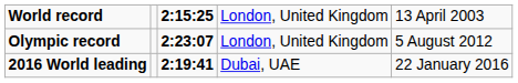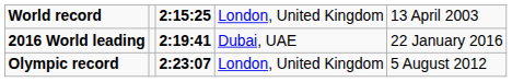 <table class="wikitable">
 <tr>
 <td><strong>World record</strong></td>
 <td></td>
 <td><strong>2:15:25</strong></td>
 <td><a href='#'>London</a>, United Kingdom</td>
 <td>13 April 2003</td>
 </tr>
 <tr>
+<td><strong>2016 World leading</strong></td>
+<td></td>
+<td><strong>2:19:41</strong></td>
+<td><a href='#'>Dubai</a>, UAE</td>
+<td>22 January 2016</td>
+</tr>
+<tr>
 <td><strong>Olympic record</strong></td>
 <td></td>
 <td><strong>2:23:07</strong></td>
 <td><a href='#'>London</a>, United Kingdom</td>
 <td>5 August 2012</td>
 </tr>
-<tr>
-<td><strong>2016 World leading</strong></td>
-<td></td>
-<td><strong>2:19:41</strong></td>
-<td><a href='#'>Dubai</a>, UAE</td>
-<td>22 January 2016</td>
-</tr>
 </table>
